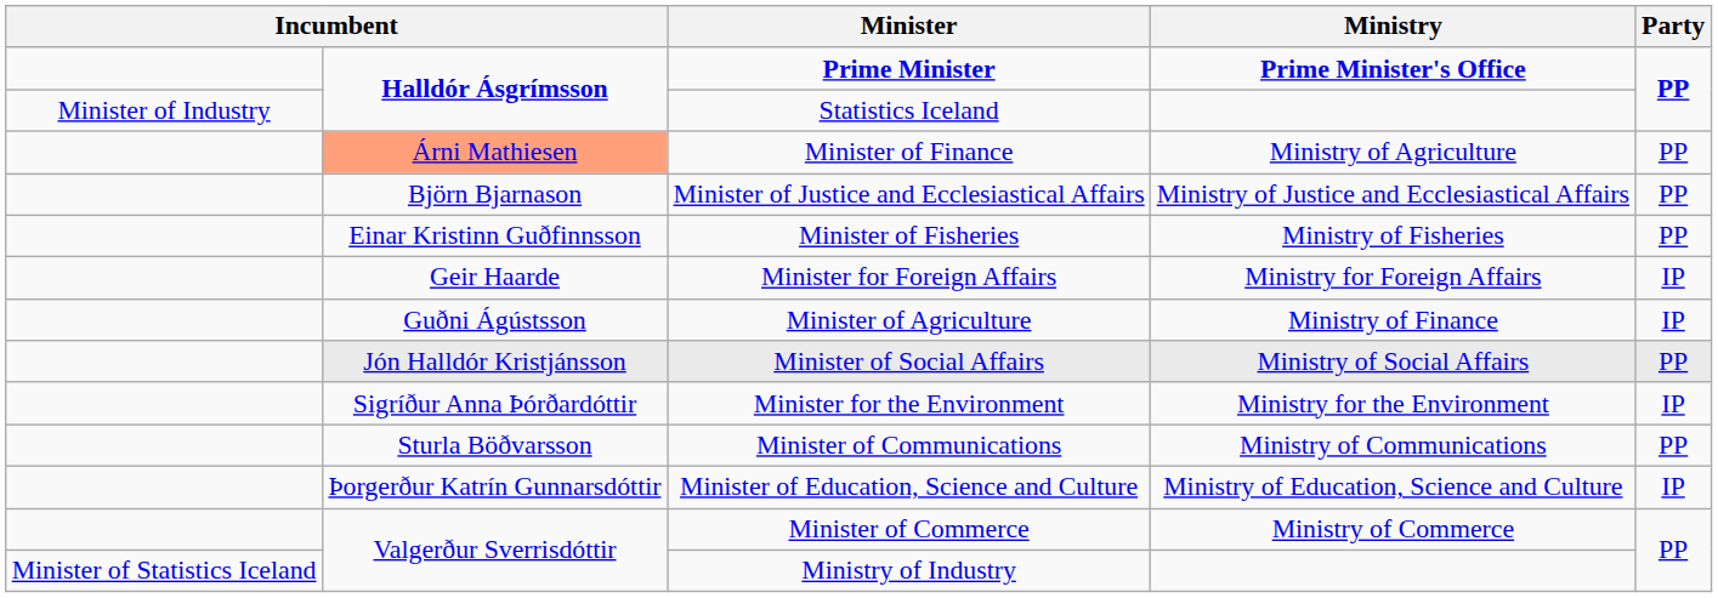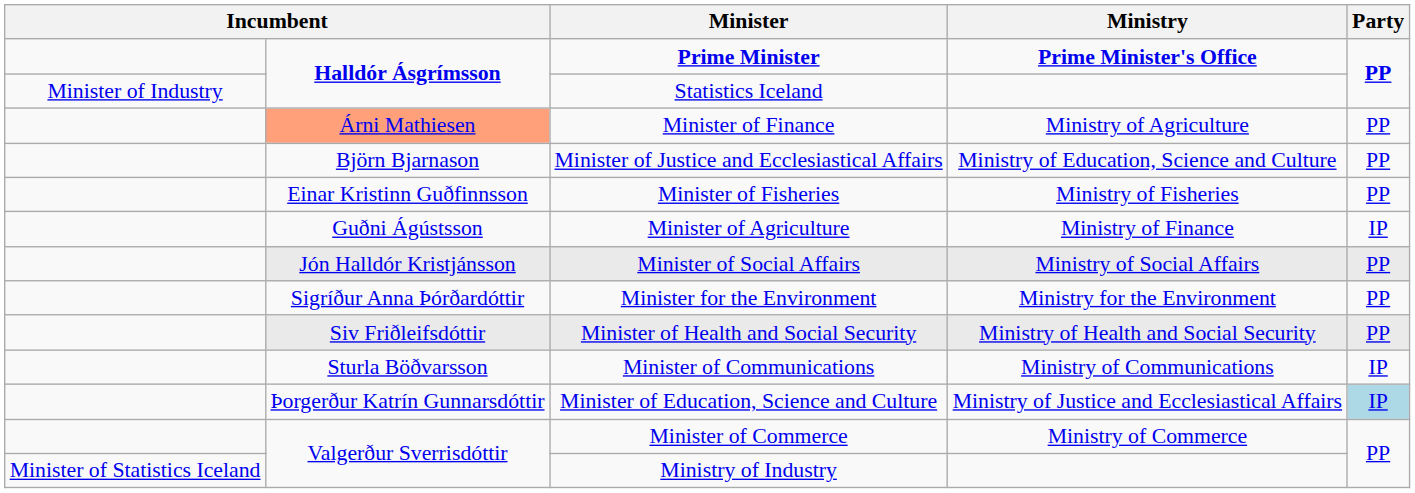 <table class="wikitable" style="text-align: center;">
 <tr>
 <th colspan=2>Incumbent</th>
 <th>Minister</th>
 <th>Ministry</th>
 <th>Party</th>
 </tr>
 <tr>
 <td></td>
 <td rowspan=2><strong><a href='#'>Halldór Ásgrímsson</a></strong></td>
 <td><strong><a href='#'>Prime Minister</a><br></strong></td>
 <td><strong><a href='#'>Prime Minister's Office</a><br></strong></td>
 <td rowspan=2><strong><a href='#'>PP</a></strong></td>
 </tr>
 <tr>
 <td><a href='#'>Minister of Industry</a><br></td>
 <td><a href='#'>Statistics Iceland</a><br></td>
 </tr>
 <tr>
 <td></td>
 <td style="background: lightsalmon;"><a href='#'>Árni Mathiesen</a></td>
 <td><a href='#'>Minister of Finance</a><br></td>
 <td><a href='#'>Ministry of Agriculture</a><br></td>
 <td><a href='#'>PP</a></td>
 </tr>
 <tr>
 <td></td>
 <td><a href='#'>Björn Bjarnason</a></td>
 <td><a href='#'>Minister of Justice and Ecclesiastical Affairs</a><br></td>
-<td><a href='#'>Ministry of Justice and Ecclesiastical Affairs</a><br></td>
+<td><a href='#'>Ministry of Education, Science and Culture</a><br></td>
 <td><a href='#'>PP</a></td>
 </tr>
 <tr>
 <td></td>
 <td><a href='#'>Einar Kristinn Guðfinnsson</a></td>
 <td><a href='#'>Minister of Fisheries</a><br></td>
 <td><a href='#'>Ministry of Fisheries</a><br></td>
 <td><a href='#'>PP</a></td>
-</tr>
-<tr>
-<td></td>
-<td><a href='#'>Geir Haarde</a></td>
-<td><a href='#'>Minister for Foreign Affairs</a><br></td>
-<td><a href='#'>Ministry for Foreign Affairs</a><br></td>
-<td><a href='#'>IP</a></td>
 </tr>
 <tr>
 <td></td>
 <td><a href='#'>Guðni Ágústsson</a></td>
 <td><a href='#'>Minister of Agriculture</a><br></td>
 <td><a href='#'>Ministry of Finance</a><br></td>
 <td><a href='#'>IP</a></td>
 </tr>
 <tr>
 <td></td>
 <td style="background-color: #EAEAEA;"><a href='#'>Jón Halldór Kristjánsson</a></td>
 <td style="background-color: #EAEAEA;"><a href='#'>Minister of Social Affairs</a><br></td>
 <td style="background-color: #EAEAEA;"><a href='#'>Ministry of Social Affairs</a><br></td>
 <td style="background-color: #EAEAEA;"><a href='#'>PP</a></td>
 </tr>
 <tr>
 <td></td>
 <td><a href='#'>Sigríður Anna Þórðardóttir</a></td>
 <td><a href='#'>Minister for the Environment</a><br></td>
 <td><a href='#'>Ministry for the Environment</a><br></td>
-<td><a href='#'>IP</a></td>
+<td><a href='#'>PP</a></td>
+</tr>
+<tr>
+<td></td>
+<td style="background-color: #EAEAEA;"><a href='#'>Siv Friðleifsdóttir</a></td>
+<td style="background-color: #EAEAEA;"><a href='#'>Minister of Health and Social Security</a><br></td>
+<td style="background-color: #EAEAEA;"><a href='#'>Ministry of Health and Social Security</a><br></td>
+<td style="background-color: #EAEAEA;"><a href='#'>PP</a></td>
 </tr>
 <tr>
 <td></td>
 <td><a href='#'>Sturla Böðvarsson</a></td>
 <td><a href='#'>Minister of Communications</a><br></td>
 <td><a href='#'>Ministry of Communications</a><br></td>
-<td><a href='#'>PP</a></td>
+<td><a href='#'>IP</a></td>
 </tr>
 <tr>
 <td></td>
 <td><a href='#'>Þorgerður Katrín Gunnarsdóttir</a></td>
 <td><a href='#'>Minister of Education, Science and Culture</a><br></td>
-<td><a href='#'>Ministry of Education, Science and Culture</a><br></td>
-<td><a href='#'>IP</a></td>
+<td><a href='#'>Ministry of Justice and Ecclesiastical Affairs</a><br></td>
+<td style="background: lightblue;"><a href='#'>IP</a></td>
 </tr>
 <tr>
 <td></td>
 <td rowspan=2><a href='#'>Valgerður Sverrisdóttir</a></td>
 <td><a href='#'>Minister of Commerce</a><br></td>
 <td><a href='#'>Ministry of Commerce</a><br></td>
 <td rowspan=2><a href='#'>PP</a></td>
 </tr>
 <tr>
 <td><a href='#'>Minister of Statistics Iceland</a><br></td>
 <td><a href='#'>Ministry of Industry</a><br></td>
 </tr>
 </table>
